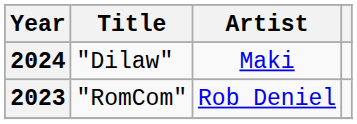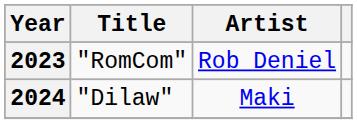 <table class="wikitable plainrowheaders sortable" style="text-align:center">
 <tr>
 <th scope="col">Year</th>
 <th scope="col">Title</th>
 <th scope="col">Artist</th>
 <th class="unsortable"></th>
 </tr>
 <tr>
+<th rowspan="1" scope="row">2023</th>
+<td style="text-align:left">"RomCom"</td>
+<td><a href='#'>Rob Deniel</a></td>
+<td></td>
+</tr>
+<tr>
 <th rowspan="1" scope="row">2024</th>
 <td style="text-align:left">"Dilaw"</td>
 <td><a href='#'>Maki</a></td>
 <td></td>
 </tr>
 <tr>
-<th rowspan="1" scope="row">2023</th>
-<td style="text-align:left">"RomCom"</td>
-<td><a href='#'>Rob Deniel</a></td>
-<td></td>
-</tr>
-<tr>
 </tr>
 </table>
